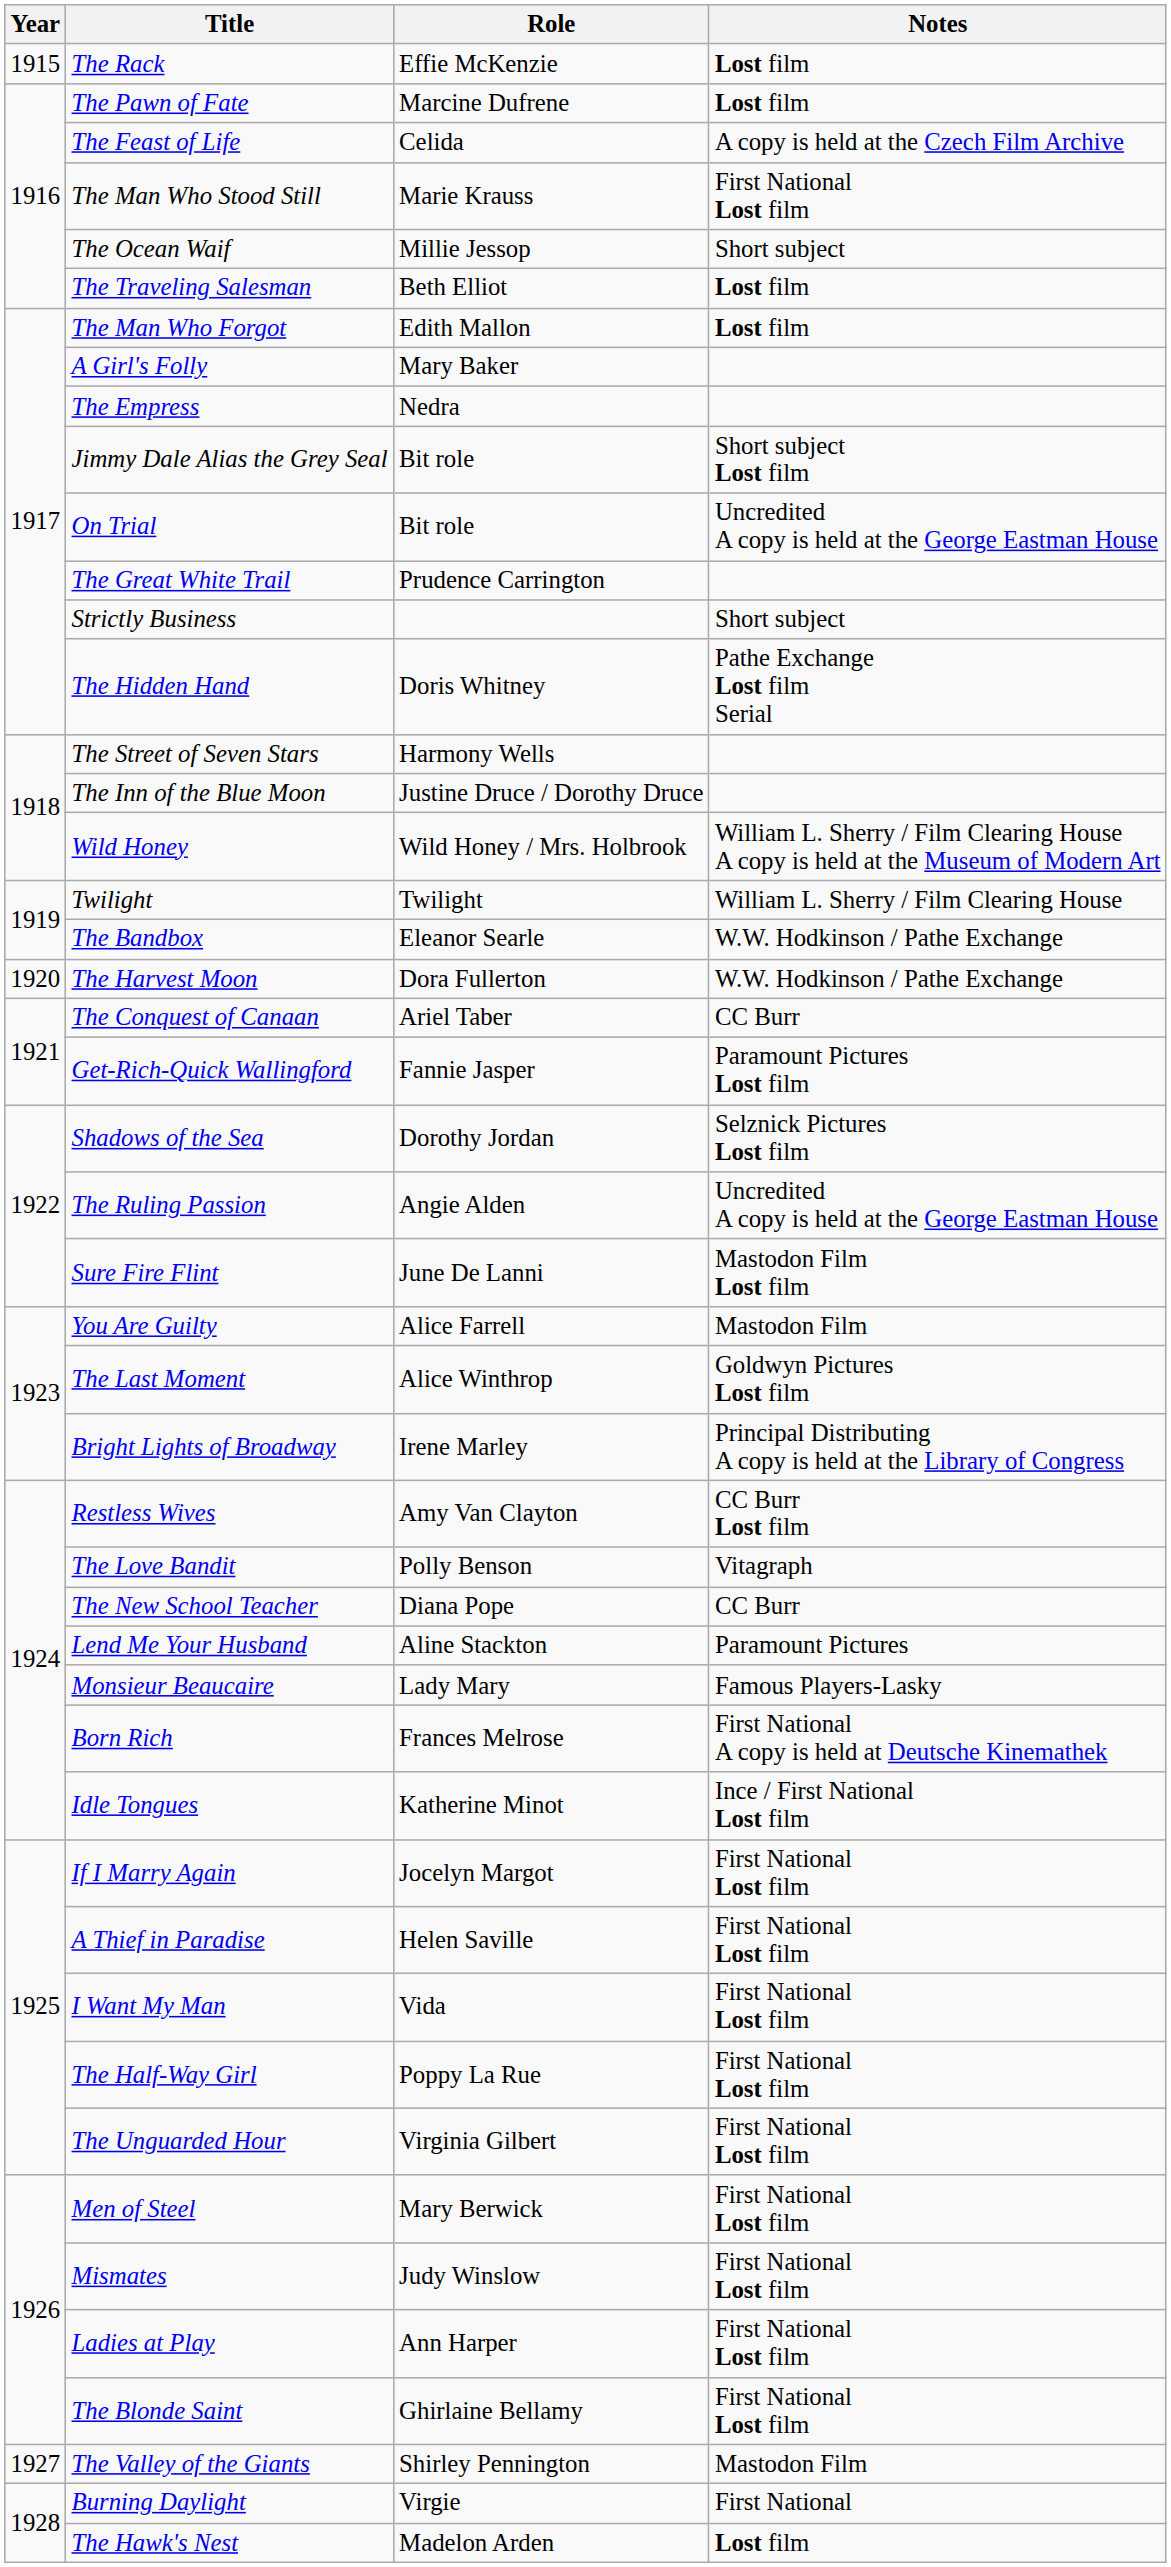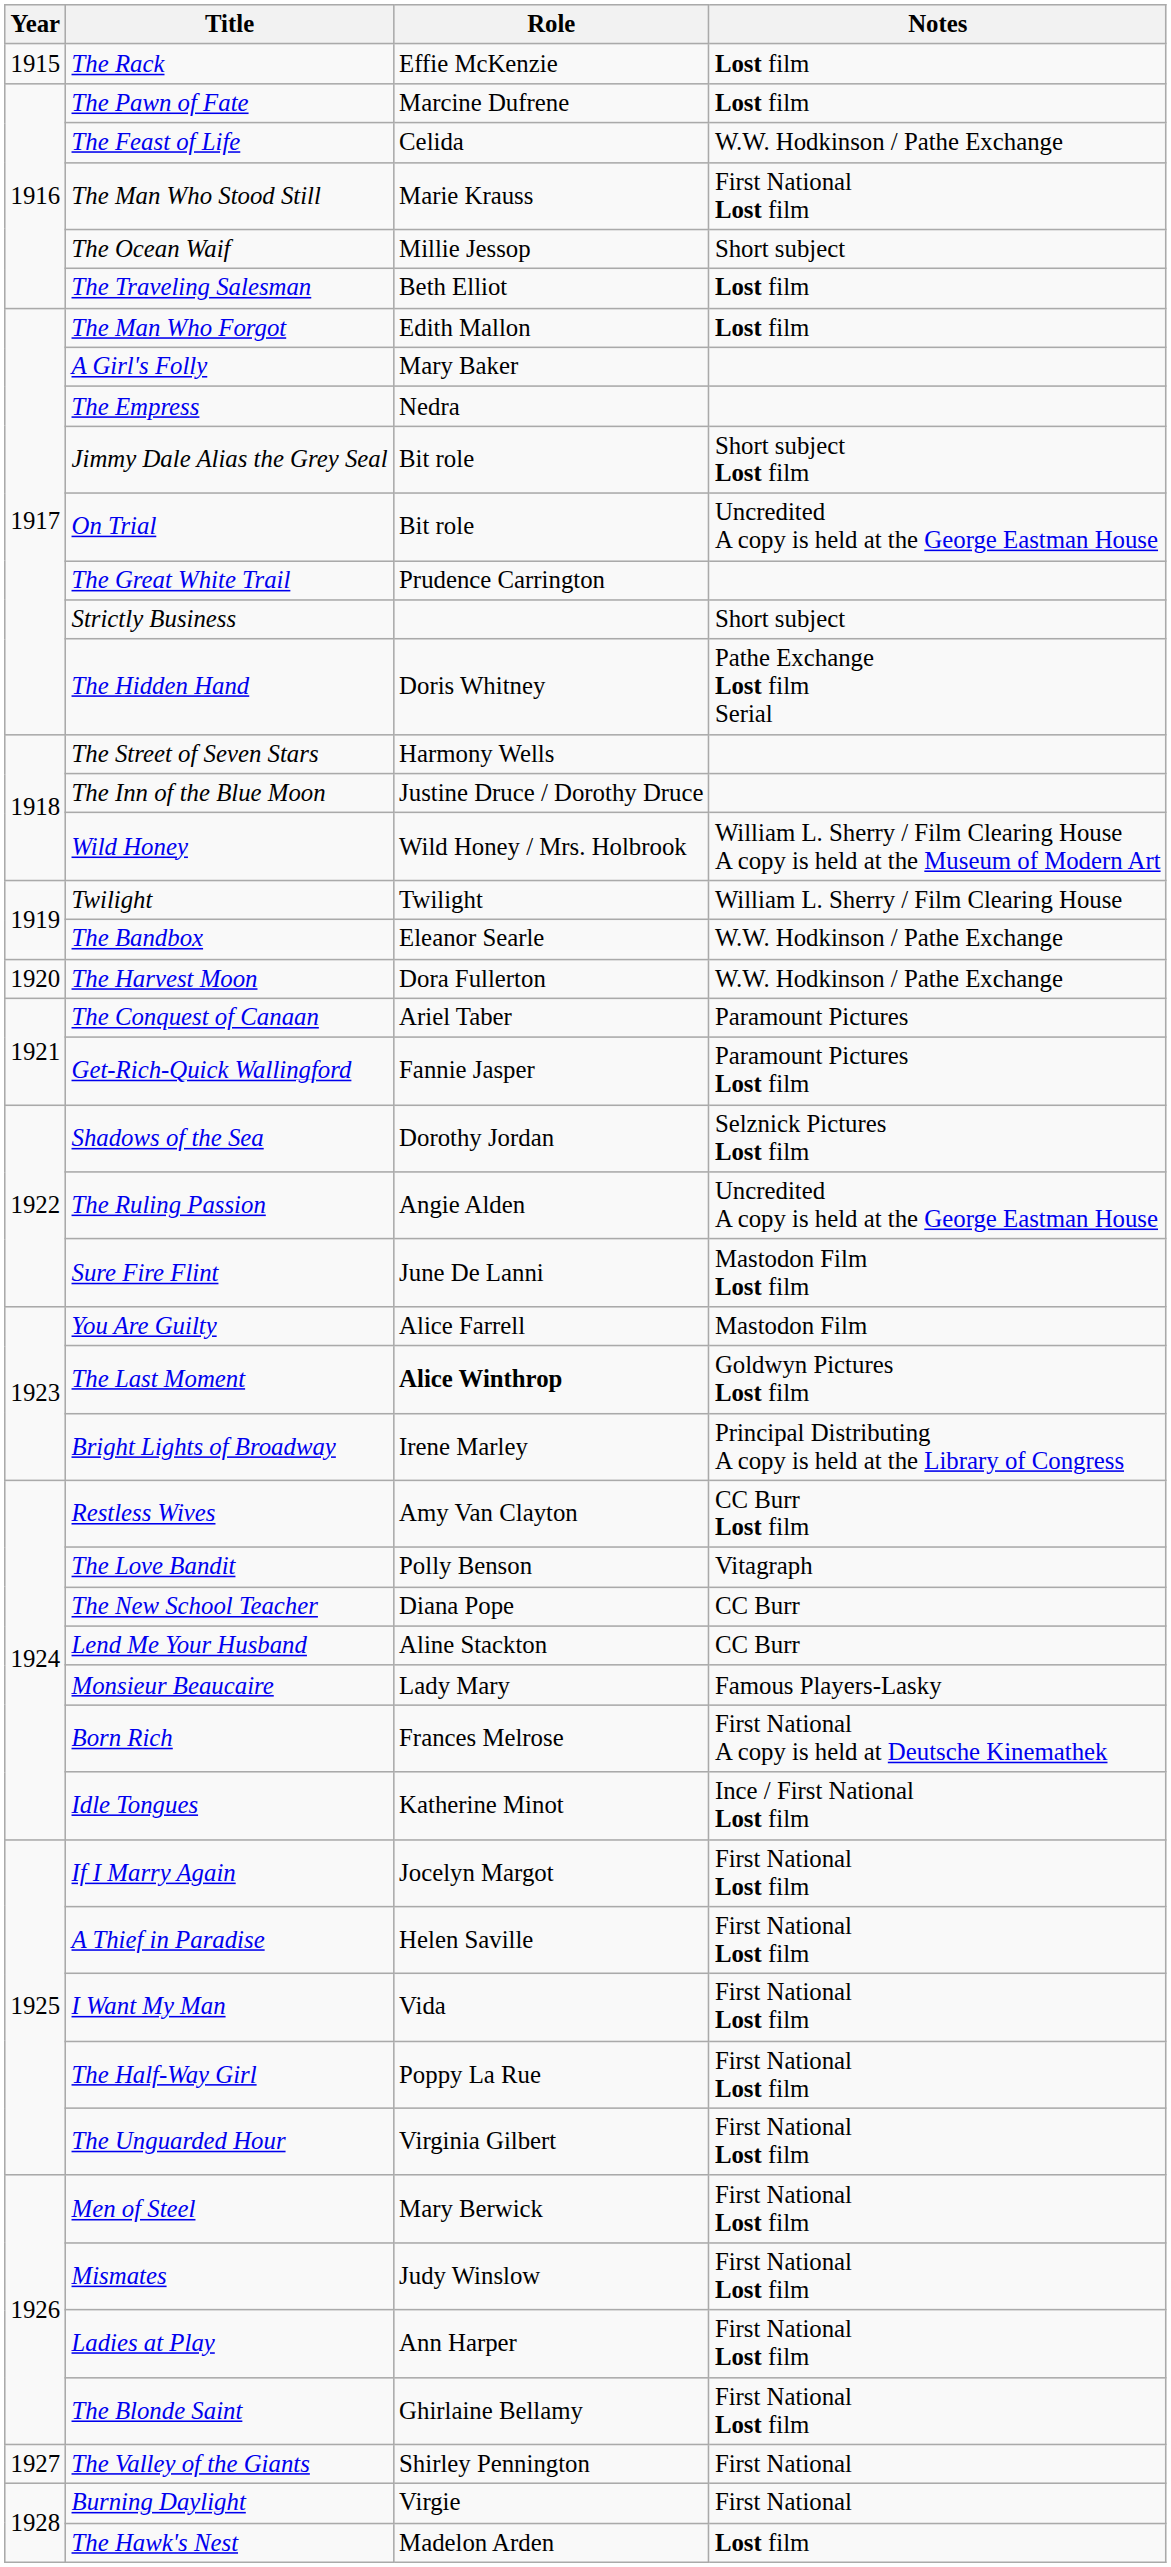 <table class="wikitable sortable">
 <tr>
 <th>Year</th>
 <th>Title</th>
 <th>Role</th>
 <th class="unsortable">Notes</th>
 </tr>
 <tr>
 <td>1915</td>
 <td><em><a href='#'>The Rack</a></em></td>
 <td>Effie McKenzie</td>
 <td><strong>Lost</strong> film</td>
 </tr>
 <tr>
 <td rowspan=5>1916</td>
 <td><em><a href='#'>The Pawn of Fate</a></em></td>
 <td>Marcine Dufrene</td>
 <td><strong>Lost</strong> film</td>
 </tr>
 <tr>
 <td><em><a href='#'>The Feast of Life</a></em></td>
 <td>Celida</td>
-<td>A copy is held at the <a href='#'>Czech Film Archive</a></td>
+<td>W.W. Hodkinson / Pathe Exchange</td>
 </tr>
 <tr>
 <td><em>The Man Who Stood Still</em></td>
 <td>Marie Krauss</td>
 <td>First National <br> <strong>Lost</strong> film</td>
 </tr>
 <tr>
 <td><em>The Ocean Waif</em></td>
 <td>Millie Jessop</td>
 <td>Short subject</td>
 </tr>
 <tr>
 <td><em><a href='#'>The Traveling Salesman</a></em></td>
 <td>Beth Elliot</td>
 <td><strong>Lost</strong> film</td>
 </tr>
 <tr>
 <td rowspan=8>1917</td>
 <td><em><a href='#'>The Man Who Forgot</a></em></td>
 <td>Edith Mallon</td>
 <td><strong>Lost</strong> film</td>
 </tr>
 <tr>
 <td><em><a href='#'>A Girl's Folly</a></em></td>
 <td>Mary Baker</td>
 <td></td>
 </tr>
 <tr>
 <td><em><a href='#'>The Empress</a></em></td>
 <td>Nedra</td>
 <td></td>
 </tr>
 <tr>
 <td><em>Jimmy Dale Alias the Grey Seal</em></td>
 <td>Bit role</td>
 <td>Short subject <br><strong>Lost</strong> film</td>
 </tr>
 <tr>
 <td><em><a href='#'>On Trial</a></em></td>
 <td>Bit role</td>
 <td>Uncredited<br> A copy is held at the <a href='#'>George Eastman House</a></td>
 </tr>
 <tr>
 <td><em><a href='#'>The Great White Trail</a></em></td>
 <td>Prudence Carrington</td>
 <td></td>
 </tr>
 <tr>
 <td><em>Strictly Business</em></td>
 <td></td>
 <td>Short subject</td>
 </tr>
 <tr>
 <td><em><a href='#'>The Hidden Hand</a></em></td>
 <td>Doris Whitney</td>
 <td>Pathe Exchange <br> <strong>Lost</strong> film <br> Serial</td>
 </tr>
 <tr>
 <td rowspan=3>1918</td>
 <td><em>The Street of Seven Stars</em></td>
 <td>Harmony Wells</td>
 <td></td>
 </tr>
 <tr>
 <td><em>The Inn of the Blue Moon</em></td>
 <td>Justine Druce / Dorothy Druce</td>
 <td></td>
 </tr>
 <tr>
 <td><em><a href='#'>Wild Honey</a></em></td>
 <td>Wild Honey / Mrs. Holbrook</td>
 <td>William L. Sherry / Film Clearing House<br>A copy is held at the <a href='#'>Museum of Modern Art</a></td>
 </tr>
 <tr>
 <td rowspan=2>1919</td>
 <td><em>Twilight</em></td>
 <td>Twilight</td>
 <td>William L. Sherry / Film Clearing House</td>
 </tr>
 <tr>
 <td><em><a href='#'>The Bandbox</a></em></td>
 <td>Eleanor Searle</td>
 <td>W.W. Hodkinson / Pathe Exchange</td>
 </tr>
 <tr>
 <td>1920</td>
 <td><em><a href='#'>The Harvest Moon</a></em></td>
 <td>Dora Fullerton</td>
 <td>W.W. Hodkinson / Pathe Exchange</td>
 </tr>
 <tr>
 <td rowspan=2>1921</td>
 <td><em><a href='#'>The Conquest of Canaan</a></em></td>
 <td>Ariel Taber</td>
-<td>CC Burr</td>
+<td>Paramount Pictures</td>
 </tr>
 <tr>
 <td><em><a href='#'>Get-Rich-Quick Wallingford</a></em></td>
 <td>Fannie Jasper</td>
 <td>Paramount Pictures <br> <strong>Lost</strong> film</td>
 </tr>
 <tr>
 <td rowspan=3>1922</td>
 <td><em><a href='#'>Shadows of the Sea</a></em></td>
 <td>Dorothy Jordan</td>
 <td>Selznick Pictures <br> <strong>Lost</strong> film</td>
 </tr>
 <tr>
 <td><em><a href='#'>The Ruling Passion</a></em></td>
 <td>Angie Alden</td>
 <td>Uncredited<br> A copy is held at the <a href='#'>George Eastman House</a></td>
 </tr>
 <tr>
 <td><em><a href='#'>Sure Fire Flint</a></em></td>
 <td>June De Lanni</td>
 <td>Mastodon Film <br> <strong>Lost</strong> film</td>
 </tr>
 <tr>
 <td rowspan=3>1923</td>
 <td><em><a href='#'>You Are Guilty</a></em></td>
 <td>Alice Farrell</td>
 <td>Mastodon Film</td>
 </tr>
 <tr>
 <td><em><a href='#'>The Last Moment</a></em></td>
-<td>Alice Winthrop</td>
+<td><strong>Alice Winthrop</strong></td>
 <td>Goldwyn Pictures <br> <strong>Lost</strong> film</td>
 </tr>
 <tr>
 <td><em><a href='#'>Bright Lights of Broadway</a></em></td>
 <td>Irene Marley</td>
 <td>Principal Distributing <br> A copy is held at the <a href='#'>Library of Congress</a></td>
 </tr>
 <tr>
 <td rowspan=7>1924</td>
 <td><em><a href='#'>Restless Wives</a></em></td>
 <td>Amy Van Clayton</td>
 <td>CC Burr <br> <strong>Lost</strong> film</td>
 </tr>
 <tr>
 <td><em><a href='#'>The Love Bandit</a></em></td>
 <td>Polly Benson</td>
 <td>Vitagraph</td>
 </tr>
 <tr>
 <td><em><a href='#'>The New School Teacher</a></em></td>
 <td>Diana Pope</td>
 <td>CC Burr</td>
 </tr>
 <tr>
 <td><em><a href='#'>Lend Me Your Husband</a></em></td>
 <td>Aline Stackton</td>
-<td>Paramount Pictures</td>
+<td>CC Burr</td>
 </tr>
 <tr>
 <td><em><a href='#'>Monsieur Beaucaire</a></em></td>
 <td>Lady Mary</td>
 <td>Famous Players-Lasky</td>
 </tr>
 <tr>
 <td><em><a href='#'>Born Rich</a></em></td>
 <td>Frances Melrose</td>
 <td>First National <br> A copy is held at <a href='#'>Deutsche Kinemathek</a></td>
 </tr>
 <tr>
 <td><em><a href='#'>Idle Tongues</a></em></td>
 <td>Katherine Minot</td>
 <td>Ince / First National <br> <strong>Lost</strong> film</td>
 </tr>
 <tr>
 <td rowspan=5>1925</td>
 <td><em><a href='#'>If I Marry Again</a></em></td>
 <td>Jocelyn Margot</td>
 <td>First National <br> <strong>Lost</strong> film</td>
 </tr>
 <tr>
 <td><em><a href='#'>A Thief in Paradise</a></em></td>
 <td>Helen Saville</td>
 <td>First National<br> <strong>Lost</strong> film</td>
 </tr>
 <tr>
 <td><em><a href='#'>I Want My Man</a></em></td>
 <td>Vida</td>
 <td>First National <br> <strong>Lost</strong> film</td>
 </tr>
 <tr>
 <td><em><a href='#'>The Half-Way Girl</a></em></td>
 <td>Poppy La Rue</td>
 <td>First National <br> <strong>Lost</strong> film</td>
 </tr>
 <tr>
 <td><em><a href='#'>The Unguarded Hour</a></em></td>
 <td>Virginia Gilbert</td>
 <td>First National <br> <strong>Lost</strong> film</td>
 </tr>
 <tr>
 <td rowspan=4>1926</td>
 <td><em><a href='#'>Men of Steel</a></em></td>
 <td>Mary Berwick</td>
 <td>First National <br> <strong>Lost</strong> film</td>
 </tr>
 <tr>
 <td><em><a href='#'>Mismates</a></em></td>
 <td>Judy Winslow</td>
 <td>First National <br> <strong>Lost</strong> film</td>
 </tr>
 <tr>
 <td><em><a href='#'>Ladies at Play</a></em></td>
 <td>Ann Harper</td>
 <td>First National <br> <strong>Lost</strong> film</td>
 </tr>
 <tr>
 <td><em><a href='#'>The Blonde Saint</a></em></td>
 <td>Ghirlaine Bellamy</td>
 <td>First National <br> <strong>Lost</strong> film</td>
 </tr>
 <tr>
 <td>1927</td>
 <td><em><a href='#'>The Valley of the Giants</a></em></td>
 <td>Shirley Pennington</td>
-<td>Mastodon Film</td>
+<td>First National</td>
 </tr>
 <tr>
 <td rowspan=2>1928</td>
 <td><em><a href='#'>Burning Daylight</a></em></td>
 <td>Virgie</td>
 <td>First National</td>
 </tr>
 <tr>
 <td><em><a href='#'>The Hawk's Nest</a></em></td>
 <td>Madelon Arden</td>
 <td><strong>Lost</strong> film</td>
 </tr>
 </table>
